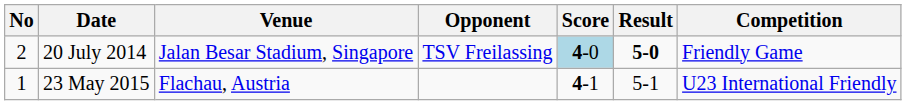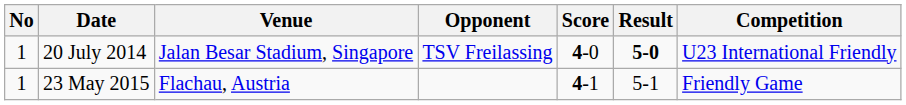 <table class="wikitable">
 <tr>
 <th>No</th>
 <th>Date</th>
 <th>Venue</th>
 <th>Opponent</th>
 <th>Score</th>
 <th>Result</th>
 <th>Competition</th>
 </tr>
 <tr>
-<td align=center>2</td>
+<td align=center>1</td>
 <td>20 July 2014</td>
 <td><a href='#'>Jalan Besar Stadium</a>, <a href='#'>Singapore</a></td>
 <td> <a href='#'>TSV Freilassing</a></td>
-<td align=center style="background: lightblue;"><strong>4</strong>-0</td>
+<td align=center><strong>4</strong>-0</td>
 <td align=center><strong>5-0</strong></td>
-<td><a href='#'>Friendly Game</a></td>
+<td><a href='#'>U23 International Friendly</a></td>
 </tr>
 <tr>
 <td align=center>1</td>
 <td>23 May 2015</td>
 <td><a href='#'>Flachau</a>, <a href='#'>Austria</a></td>
 <td></td>
 <td align=center><strong>4</strong>-1</td>
 <td align=center>5-1</td>
-<td><a href='#'>U23 International Friendly</a></td>
+<td><a href='#'>Friendly Game</a></td>
 </tr>
 </table>
